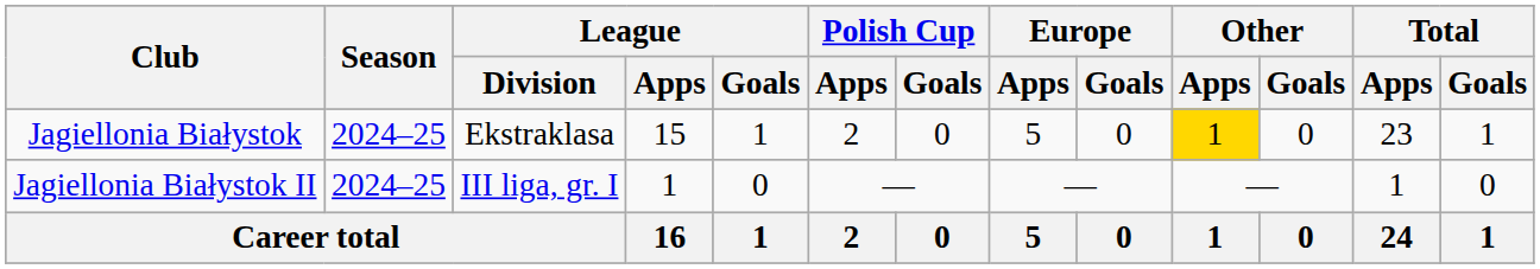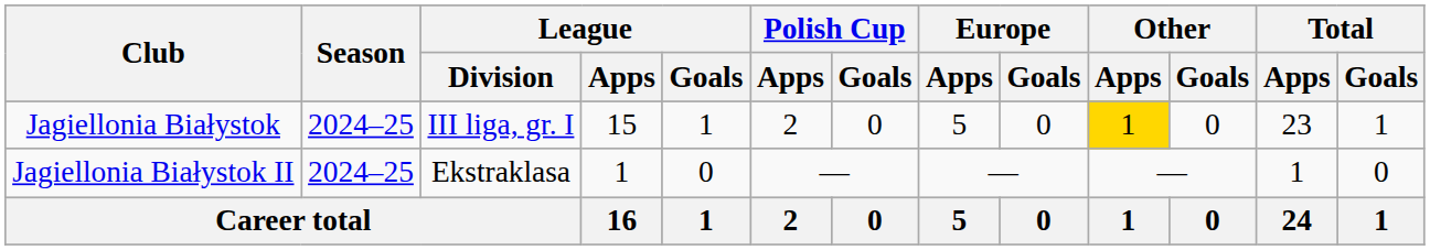 <table class="wikitable" style="text-align: center;">
 <tr>
 <th rowspan="2">Club</th>
 <th rowspan="2">Season</th>
 <th colspan="3">League</th>
 <th colspan="2"><a href='#'>Polish Cup</a></th>
 <th colspan="2">Europe</th>
 <th colspan="2">Other</th>
 <th colspan="2">Total</th>
 </tr>
 <tr>
 <th>Division</th>
 <th>Apps</th>
 <th>Goals</th>
 <th>Apps</th>
 <th>Goals</th>
 <th>Apps</th>
 <th>Goals</th>
 <th>Apps</th>
 <th>Goals</th>
 <th>Apps</th>
 <th>Goals</th>
 </tr>
 <tr>
 <td><a href='#'>Jagiellonia Białystok</a></td>
 <td><a href='#'>2024–25</a></td>
-<td>Ekstraklasa</td>
+<td><a href='#'>III liga, gr. I</a></td>
 <td>15</td>
 <td>1</td>
 <td>2</td>
 <td>0</td>
 <td>5</td>
 <td>0</td>
 <td style="background: gold;">1</td>
 <td>0</td>
 <td>23</td>
 <td>1</td>
 </tr>
 <tr>
 <td><a href='#'>Jagiellonia Białystok II</a></td>
 <td><a href='#'>2024–25</a></td>
-<td><a href='#'>III liga, gr. I</a></td>
+<td>Ekstraklasa</td>
 <td>1</td>
 <td>0</td>
 <td colspan="2">—</td>
 <td colspan="2">—</td>
 <td colspan="2">—</td>
 <td>1</td>
 <td>0</td>
 </tr>
 <tr>
 <th colspan="3">Career total</th>
 <th>16</th>
 <th>1</th>
 <th>2</th>
 <th>0</th>
 <th>5</th>
 <th>0</th>
 <th>1</th>
 <th>0</th>
 <th>24</th>
 <th>1</th>
 </tr>
 </table>
